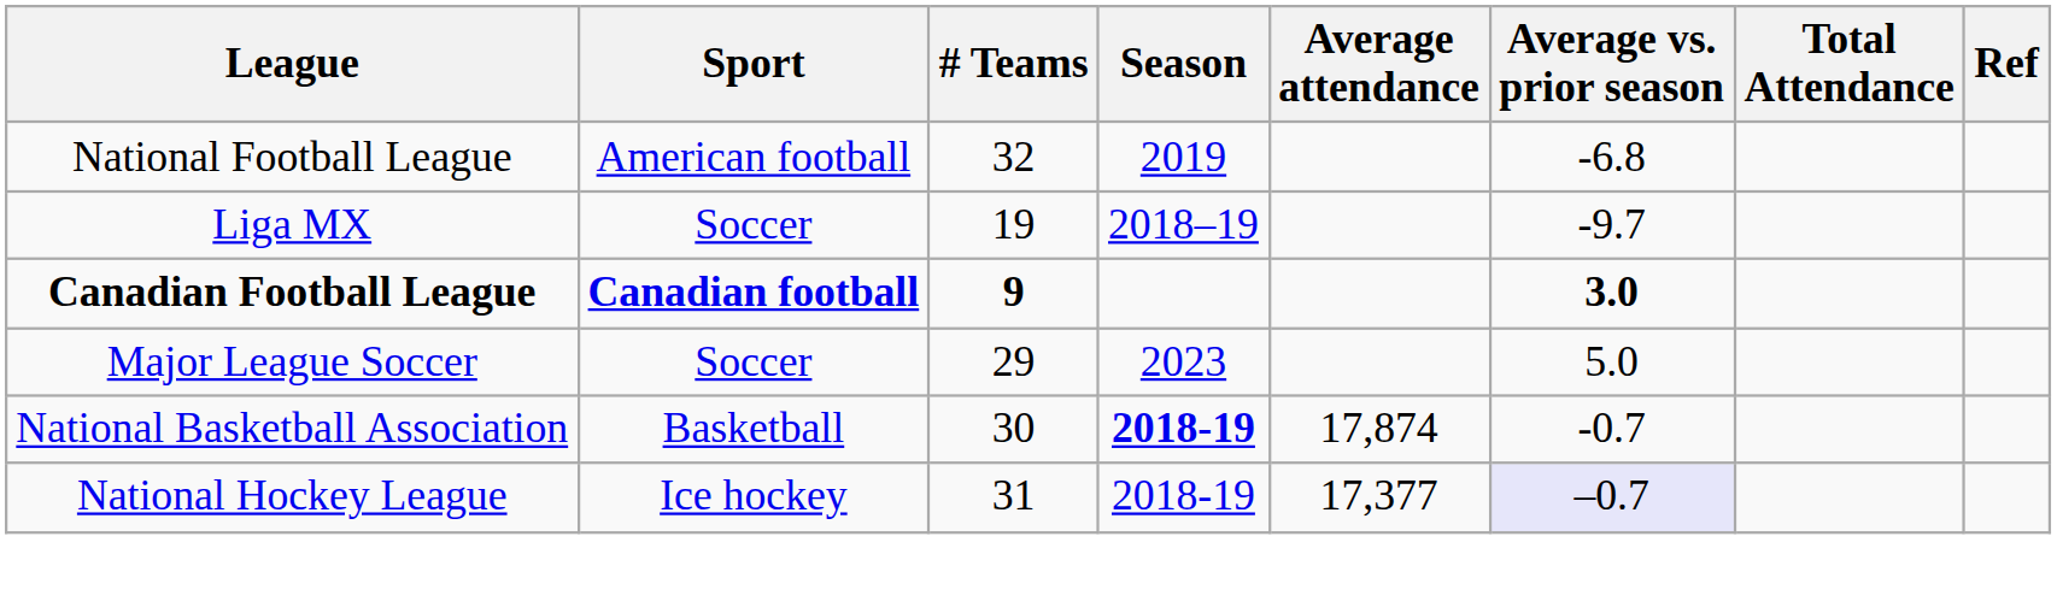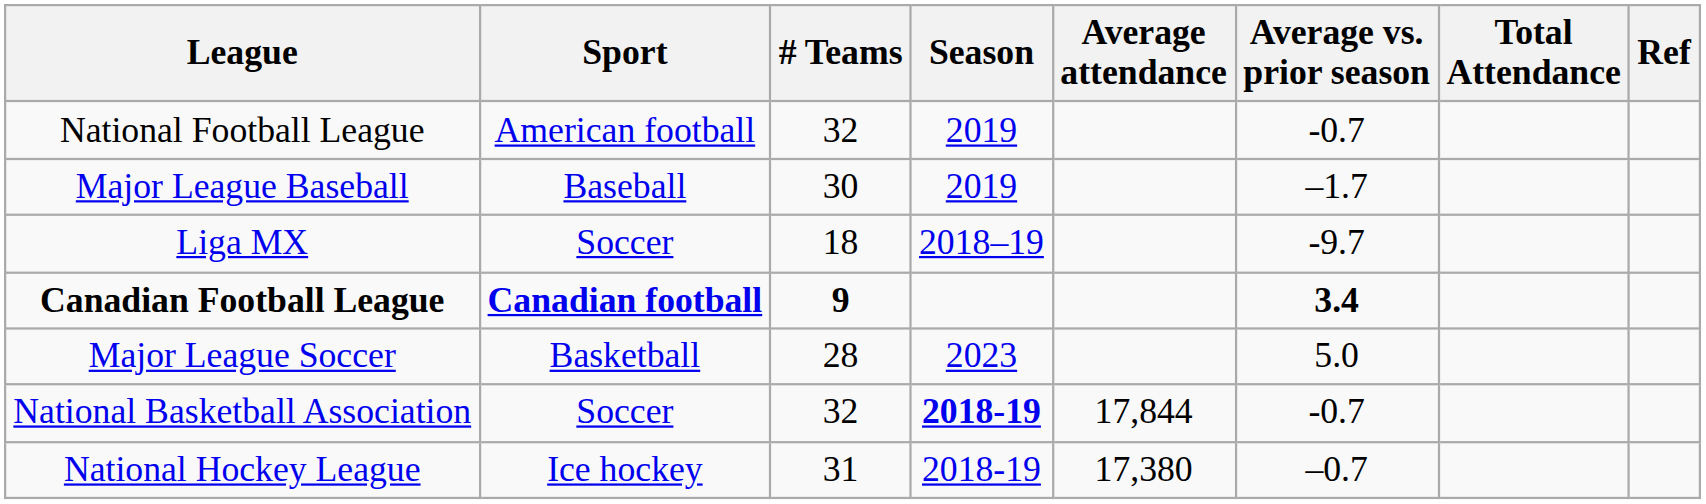 <table class="wikitable sortable" style="text-align:center">
 <tr>
 <th>League</th>
 <th>Sport</th>
 <th># Teams</th>
 <th>Season</th>
 <th>Average<br>attendance</th>
 <th>Average vs. <br> prior season</th>
 <th>Total <br> Attendance</th>
 <th>Ref</th>
 </tr>
 <tr>
 <td>National Football League</td>
 <td><a href='#'>American football</a></td>
 <td>32</td>
 <td><a href='#'>2019</a></td>
 <td></td>
-<td>-6.8</td>
+<td>-0.7</td>
+<td></td>
+<td></td>
+</tr>
+<tr>
+<td><a href='#'>Major League Baseball</a></td>
+<td><a href='#'>Baseball</a></td>
+<td>30</td>
+<td><a href='#'>2019</a></td>
+<td></td>
+<td>–1.7</td>
 <td></td>
 <td></td>
 </tr>
 <tr>
 <td><a href='#'>Liga MX</a></td>
 <td><a href='#'>Soccer</a></td>
-<td>19</td>
+<td>18</td>
 <td><a href='#'>2018–19</a></td>
 <td></td>
 <td>-9.7</td>
 <td></td>
 <td></td>
 </tr>
 <tr>
 <td><strong>Canadian Football League</strong></td>
 <td><strong><a href='#'>Canadian football</a></strong></td>
 <td><strong>9</strong></td>
 <td><strong></strong></td>
 <td><strong></strong></td>
-<td><strong>3.0</strong></td>
+<td><strong>3.4</strong></td>
 <td><strong></strong></td>
 <td></td>
 </tr>
 <tr>
 <td><a href='#'>Major League Soccer</a></td>
-<td><a href='#'>Soccer</a></td>
-<td>29</td>
+<td><a href='#'>Basketball</a></td>
+<td>28</td>
 <td><a href='#'>2023</a></td>
 <td></td>
 <td>5.0</td>
 <td></td>
 <td></td>
 </tr>
 <tr>
 <td><a href='#'>National Basketball Association</a></td>
-<td><a href='#'>Basketball</a></td>
-<td>30</td>
+<td><a href='#'>Soccer</a></td>
+<td>32</td>
 <td><strong><a href='#'>2018-19</a></strong></td>
-<td>17,874</td>
+<td>17,844</td>
 <td>-0.7</td>
 <td></td>
 <td></td>
 </tr>
 <tr>
 <td><a href='#'>National Hockey League</a></td>
 <td><a href='#'>Ice hockey</a></td>
 <td>31</td>
 <td><a href='#'>2018-19</a></td>
-<td>17,377</td>
-<td style="background: lavender;">–0.7</td>
+<td>17,380</td>
+<td>–0.7</td>
 <td></td>
 <td></td>
 </tr>
 </table>
